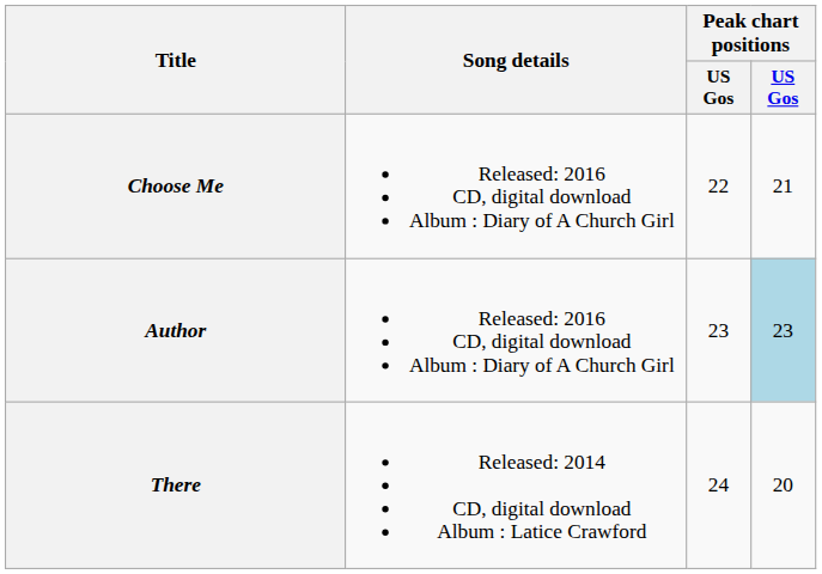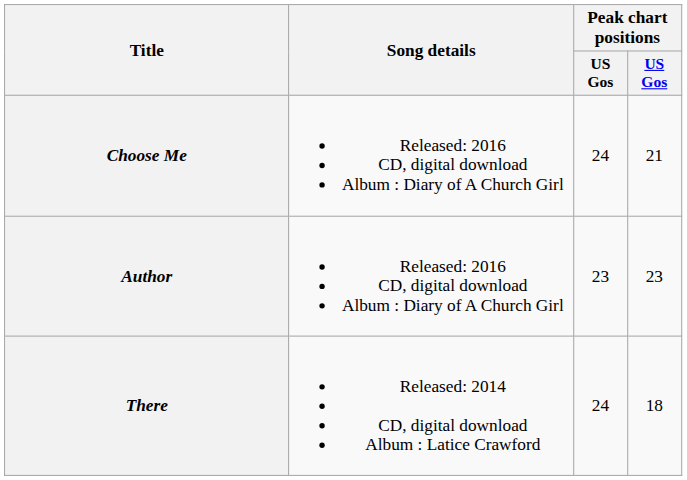 <table class="wikitable plainrowheaders" style="text-align:center;">
 <tr>
 <th scope="col" rowspan="2" style="width:16em;">Title</th>
 <th scope="col" rowspan="2" style="width:16em;">Song details</th>
 <th scope="col" colspan="2">Peak chart positions</th>
 </tr>
 <tr>
 <th style="width:3em; font-size:90%">US<br>Gos</th>
 <th style="width:3em; font-size:90%"><a href='#'>US<br>Gos</a></th>
 </tr>
 <tr>
 <th scope="row"><em>Choose Me</em></th>
 <td><br><ul><li>Released: 2016</li><li>CD, digital download</li><li>Album : Diary of A Church Girl</li></ul></td>
-<td>22</td>
+<td>24</td>
 <td>21</td>
 </tr>
 <tr>
 <th scope="row"><em>Author</em></th>
 <td><br><ul><li>Released: 2016</li><li>CD, digital download</li><li>Album : Diary of A Church Girl</li></ul></td>
 <td>23</td>
-<td style="background: lightblue;">23</td>
+<td>23</td>
 </tr>
 <tr>
 <th scope="row"><em>There</em></th>
 <td><br><ul><li>Released: 2014</li><li></li><li>CD, digital download</li><li>Album : Latice Crawford</li></ul></td>
 <td>24</td>
-<td>20</td>
+<td>18</td>
 </tr>
 </table>
